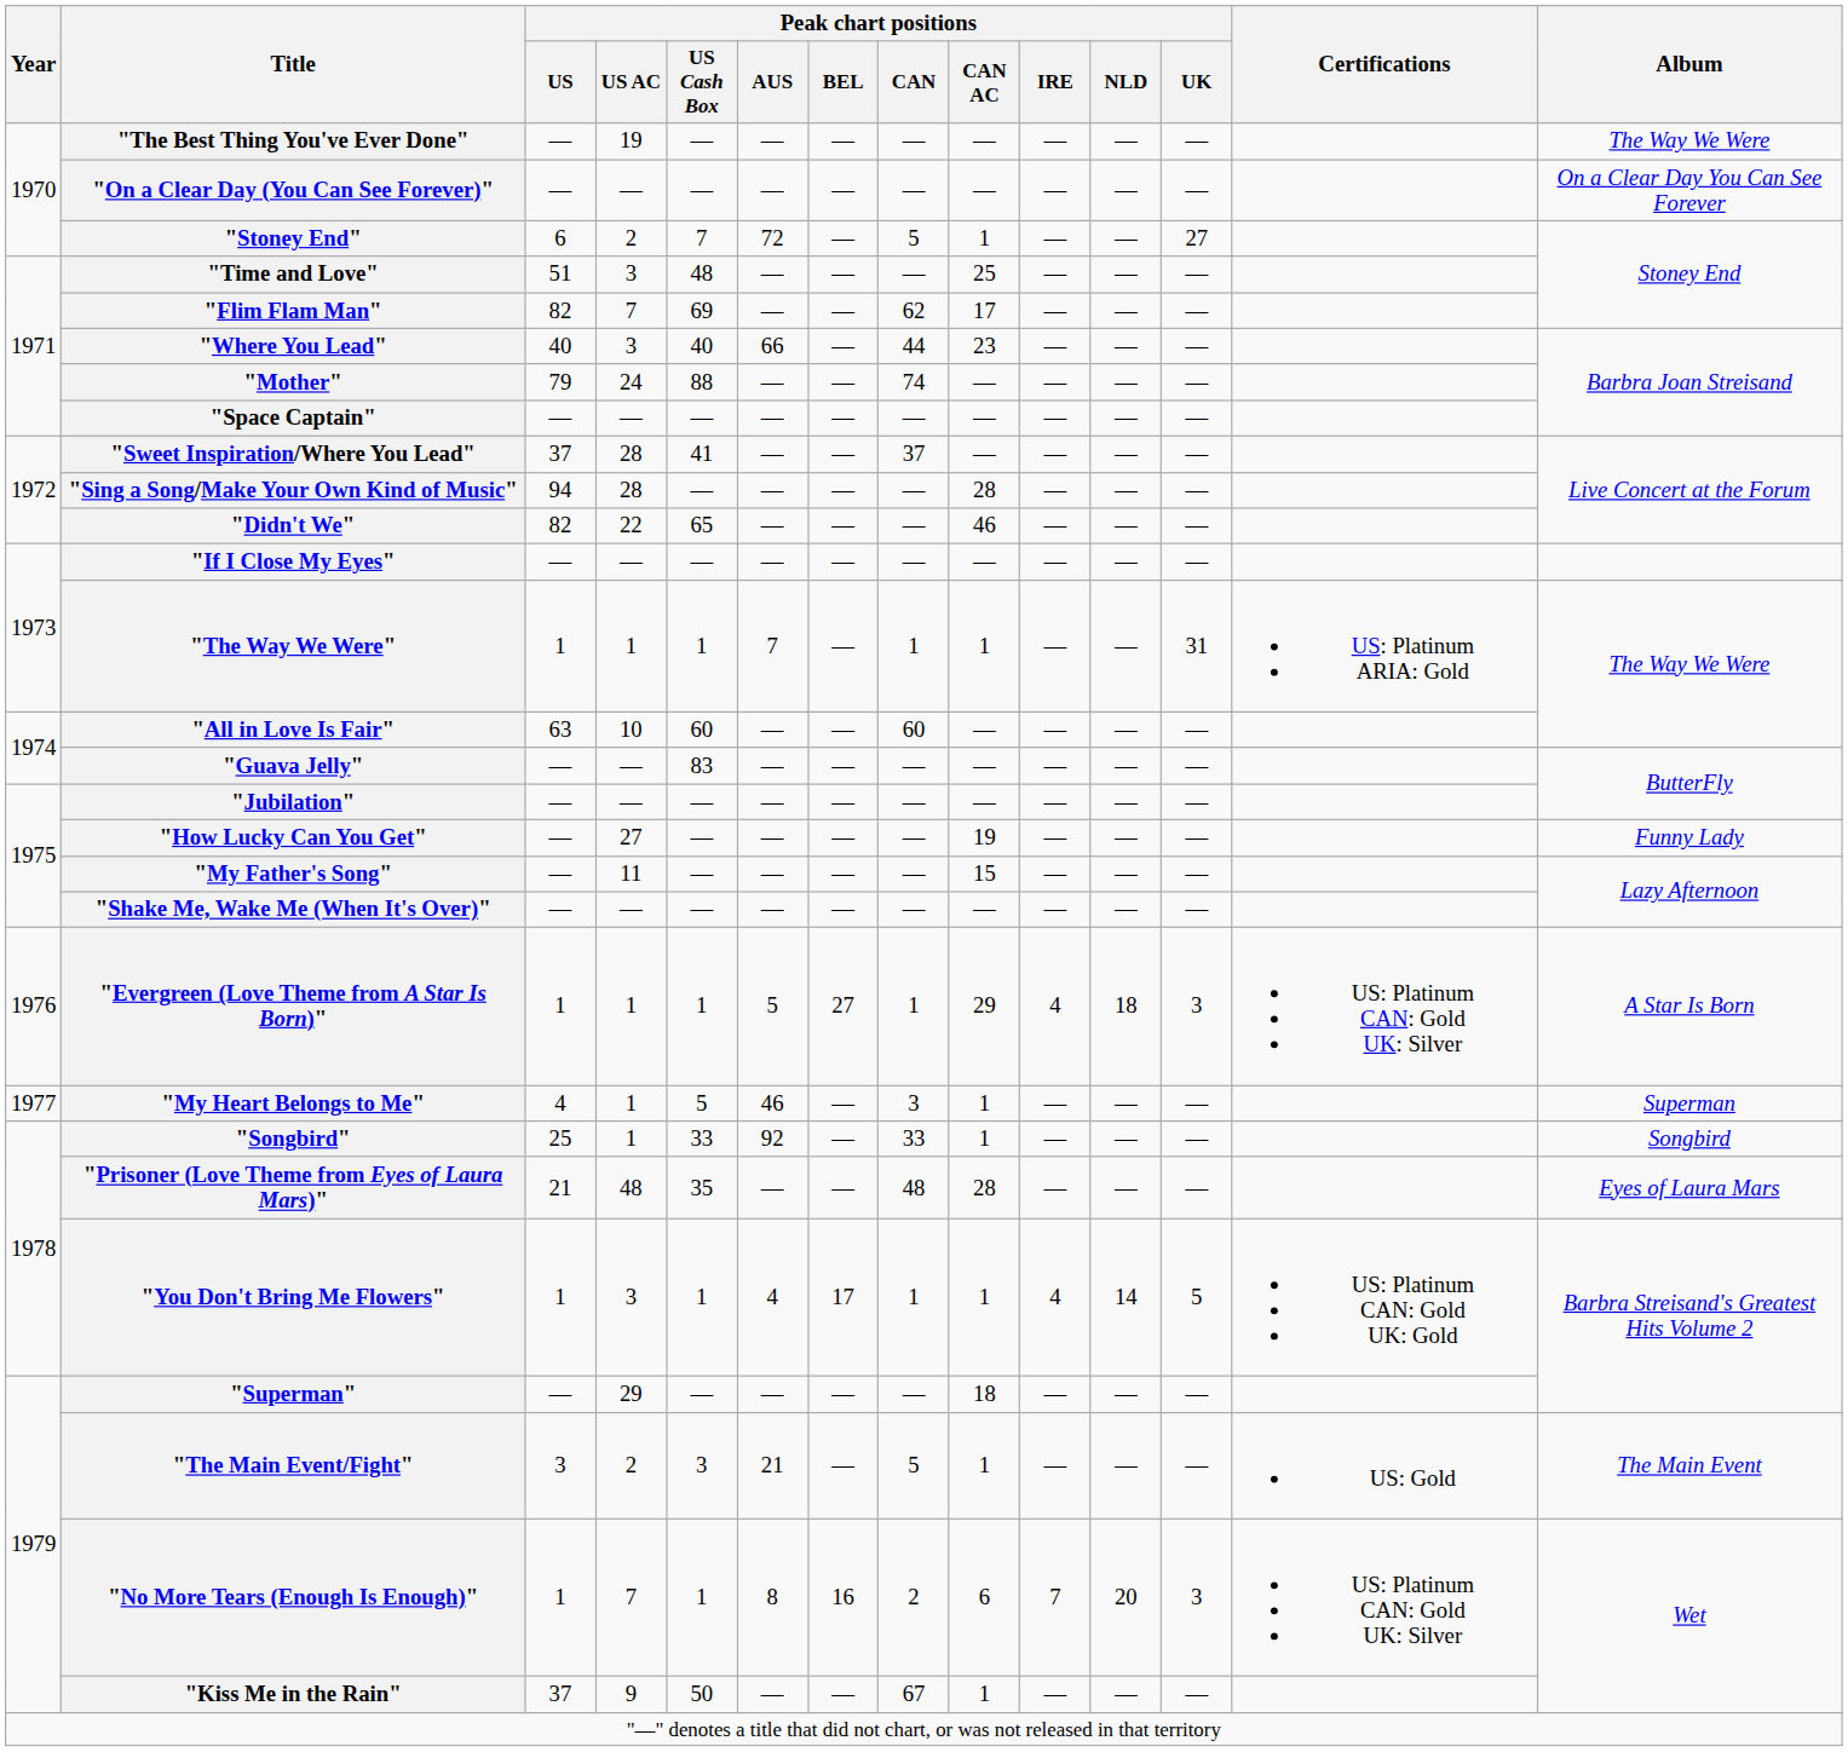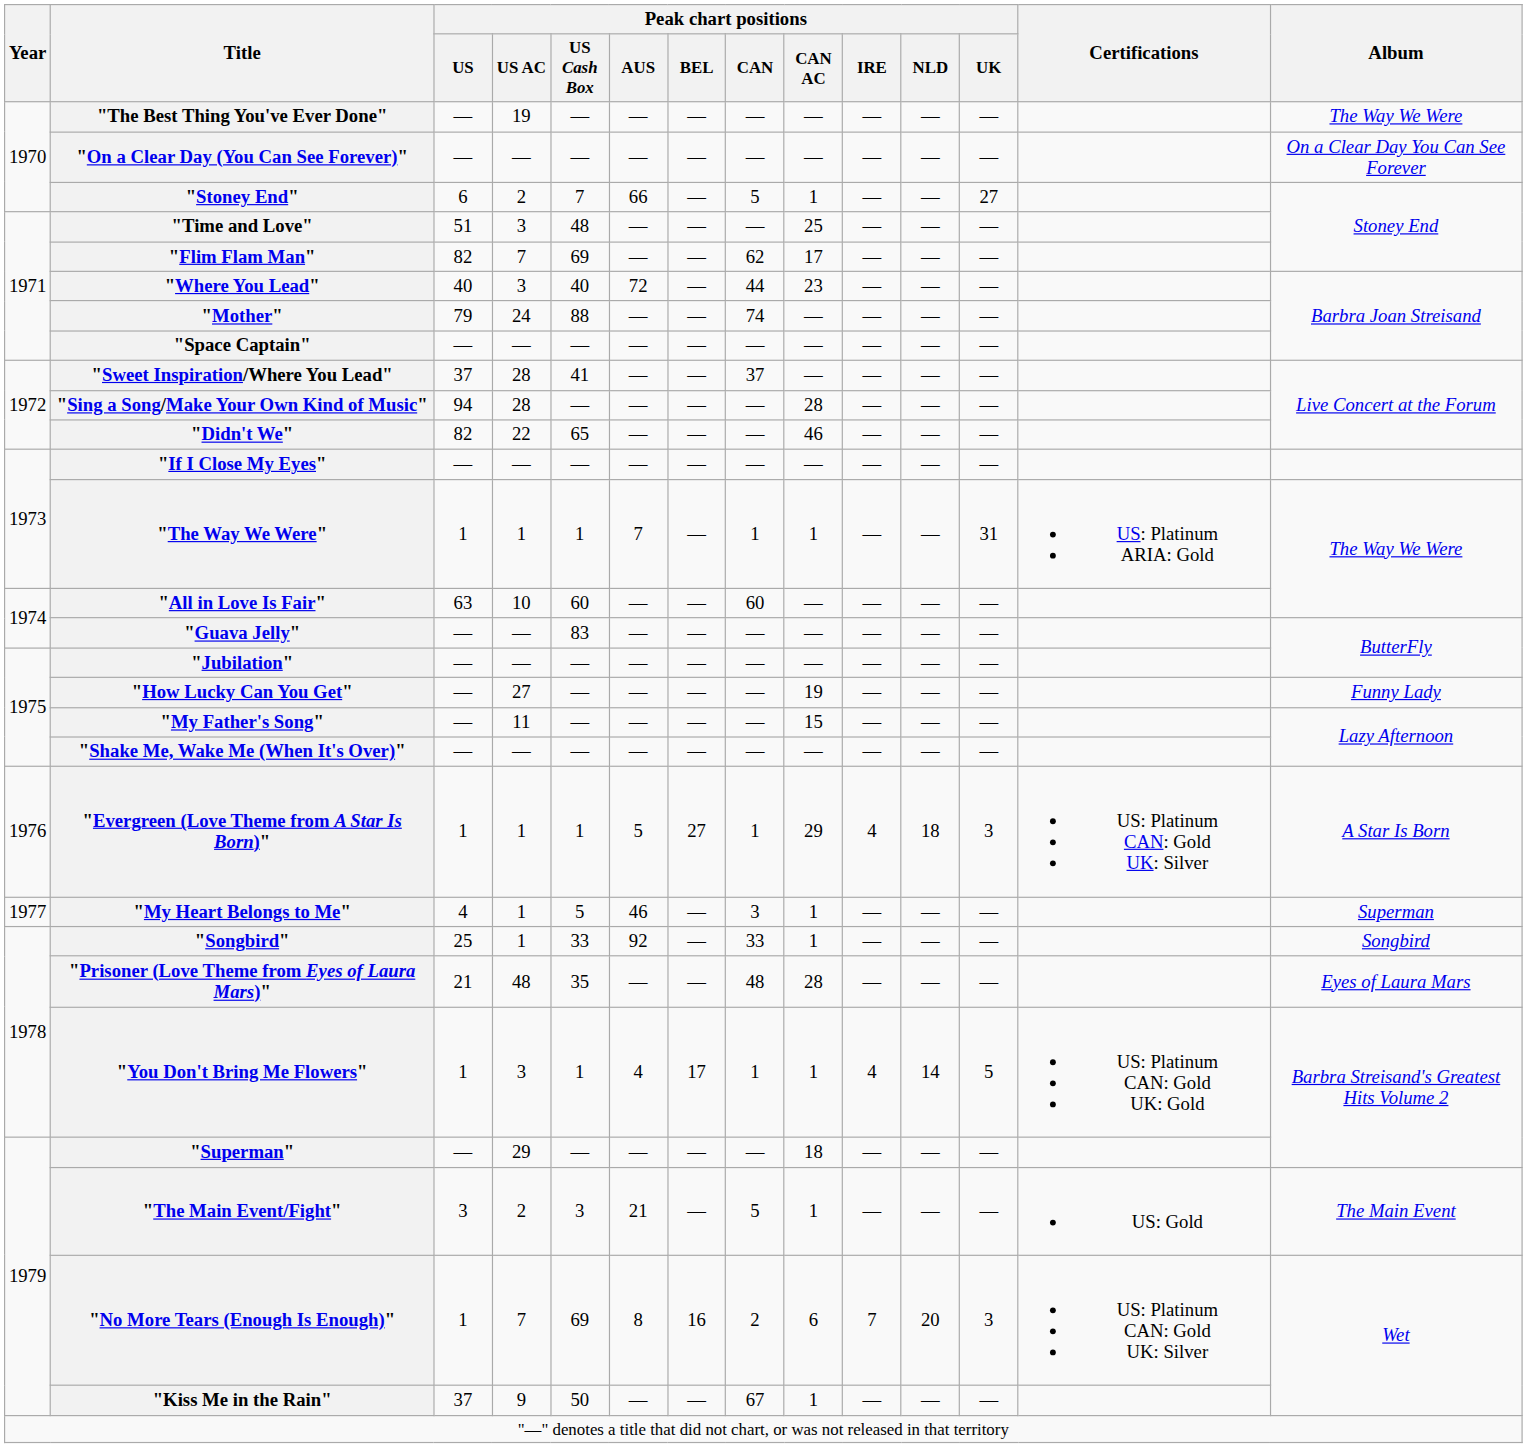 <table class="wikitable plainrowheaders" style="text-align:center;">
 <tr>
 <th scope="col" rowspan="2" style="width:1em;">Year</th>
 <th scope="col" rowspan="2" style="width:20em;">Title</th>
 <th scope="col" colspan="10">Peak chart positions</th>
 <th scope="col" rowspan="2" style="width:13em;">Certifications</th>
 <th scope="col" rowspan="2" style="width:13em;">Album</th>
 </tr>
 <tr>
 <th scope="col" style="width:3em;font-size:90%;">US<br></th>
 <th scope="col" style="width:3em;font-size:90%;">US AC<br></th>
 <th scope="col" style="width:3em;font-size:90%;">US <em>Cash Box</em><br></th>
 <th scope="col" style="width:3em;font-size:90%;">AUS<br></th>
 <th scope="col" style="width:3em;font-size:90%;">BEL<br></th>
 <th scope="col" style="width:3em;font-size:90%;">CAN<br></th>
 <th scope="col" style="width:3em;font-size:90%;">CAN AC<br></th>
 <th scope="col" style="width:3em;font-size:90%;">IRE<br></th>
 <th scope="col" style="width:3em;font-size:90%;">NLD<br></th>
 <th scope="col" style="width:3em;font-size:90%;">UK<br></th>
 </tr>
 <tr>
 <td rowspan="3">1970</td>
 <th scope="row">"The Best Thing You've Ever Done"</th>
 <td>—</td>
 <td>19</td>
 <td>—</td>
 <td>—</td>
 <td>—</td>
 <td>—</td>
 <td>—</td>
 <td>—</td>
 <td>—</td>
 <td>—</td>
 <td></td>
 <td><em><a href='#'>The Way We Were</a></em></td>
 </tr>
 <tr>
 <th scope="row">"<a href='#'>On a Clear Day (You Can See Forever)</a>"</th>
 <td>—</td>
 <td>—</td>
 <td>—</td>
 <td>—</td>
 <td>—</td>
 <td>—</td>
 <td>—</td>
 <td>—</td>
 <td>—</td>
 <td>—</td>
 <td></td>
 <td><em><a href='#'>On a Clear Day You Can See Forever</a></em></td>
 </tr>
 <tr>
 <th scope="row">"<a href='#'>Stoney End</a>"</th>
 <td>6</td>
 <td>2</td>
 <td>7</td>
-<td>72</td>
+<td>66</td>
 <td>—</td>
 <td>5</td>
 <td>1</td>
 <td>—</td>
 <td>—</td>
 <td>27</td>
 <td></td>
 <td rowspan="3"><em><a href='#'>Stoney End</a></em></td>
 </tr>
 <tr>
 <td rowspan="5">1971</td>
 <th scope="row">"Time and Love"</th>
 <td>51</td>
 <td>3</td>
 <td>48</td>
 <td>—</td>
 <td>—</td>
 <td>—</td>
 <td>25</td>
 <td>—</td>
 <td>—</td>
 <td>—</td>
 <td></td>
 </tr>
 <tr>
 <th scope="row">"<a href='#'>Flim Flam Man</a>"</th>
 <td>82</td>
 <td>7</td>
 <td>69</td>
 <td>—</td>
 <td>—</td>
 <td>62</td>
 <td>17</td>
 <td>—</td>
 <td>—</td>
 <td>—</td>
 <td></td>
 </tr>
 <tr>
 <th scope="row">"<a href='#'>Where You Lead</a>"</th>
 <td>40</td>
 <td>3</td>
 <td>40</td>
-<td>66</td>
+<td>72</td>
 <td>—</td>
 <td>44</td>
 <td>23</td>
 <td>—</td>
 <td>—</td>
 <td>—</td>
 <td></td>
 <td rowspan="3"><em><a href='#'>Barbra Joan Streisand</a></em></td>
 </tr>
 <tr>
 <th scope="row">"<a href='#'>Mother</a>"</th>
 <td>79</td>
 <td>24</td>
 <td>88</td>
 <td>—</td>
 <td>—</td>
 <td>74</td>
 <td>—</td>
 <td>—</td>
 <td>—</td>
 <td>—</td>
 <td></td>
 </tr>
 <tr>
 <th scope="row">"Space Captain"</th>
 <td>—</td>
 <td>—</td>
 <td>—</td>
 <td>—</td>
 <td>—</td>
 <td>—</td>
 <td>—</td>
 <td>—</td>
 <td>—</td>
 <td>—</td>
 <td></td>
 </tr>
 <tr>
 <td rowspan="3">1972</td>
 <th scope="row">"<a href='#'>Sweet Inspiration</a>/Where You Lead"</th>
 <td>37</td>
 <td>28</td>
 <td>41</td>
 <td>—</td>
 <td>—</td>
 <td>37</td>
 <td>—</td>
 <td>—</td>
 <td>—</td>
 <td>—</td>
 <td></td>
 <td rowspan="3"><em><a href='#'>Live Concert at the Forum</a></em></td>
 </tr>
 <tr>
 <th scope="row">"<a href='#'>Sing a Song</a>/<a href='#'>Make Your Own Kind of Music</a>"</th>
 <td>94</td>
 <td>28</td>
 <td>—</td>
 <td>—</td>
 <td>—</td>
 <td>—</td>
 <td>28</td>
 <td>—</td>
 <td>—</td>
 <td>—</td>
 <td></td>
 </tr>
 <tr>
 <th scope="row">"<a href='#'>Didn't We</a>"</th>
 <td>82</td>
 <td>22</td>
 <td>65</td>
 <td>—</td>
 <td>—</td>
 <td>—</td>
 <td>46</td>
 <td>—</td>
 <td>—</td>
 <td>—</td>
 <td></td>
 </tr>
 <tr>
 <td rowspan="2">1973</td>
 <th scope="row">"<a href='#'>If I Close My Eyes</a>"</th>
 <td>—</td>
 <td>—</td>
 <td>—</td>
 <td>—</td>
 <td>—</td>
 <td>—</td>
 <td>—</td>
 <td>—</td>
 <td>—</td>
 <td>—</td>
 <td></td>
 <td></td>
 </tr>
 <tr>
 <th scope="row">"<a href='#'>The Way We Were</a>"</th>
 <td>1</td>
 <td>1</td>
 <td>1</td>
 <td>7</td>
 <td>—</td>
 <td>1</td>
 <td>1</td>
 <td>—</td>
 <td>—</td>
 <td>31</td>
 <td><br><ul><li><a href='#'>US</a>: Platinum</li><li>ARIA: Gold</li></ul></td>
 <td rowspan="2"><em><a href='#'>The Way We Were</a></em></td>
 </tr>
 <tr>
 <td rowspan="2">1974</td>
 <th scope="row">"<a href='#'>All in Love Is Fair</a>"</th>
 <td>63</td>
 <td>10</td>
 <td>60</td>
 <td>—</td>
 <td>—</td>
 <td>60</td>
 <td>—</td>
 <td>—</td>
 <td>—</td>
 <td>—</td>
 <td></td>
 </tr>
 <tr>
 <th scope="row">"<a href='#'>Guava Jelly</a>"</th>
 <td>—</td>
 <td>—</td>
 <td>83</td>
 <td>—</td>
 <td>—</td>
 <td>—</td>
 <td>—</td>
 <td>—</td>
 <td>—</td>
 <td>—</td>
 <td></td>
 <td rowspan="2"><em><a href='#'>ButterFly</a></em></td>
 </tr>
 <tr>
 <td rowspan="4">1975</td>
 <th scope="row">"<a href='#'>Jubilation</a>"</th>
 <td>—</td>
 <td>—</td>
 <td>—</td>
 <td>—</td>
 <td>—</td>
 <td>—</td>
 <td>—</td>
 <td>—</td>
 <td>—</td>
 <td>—</td>
 <td></td>
 </tr>
 <tr>
 <th scope="row">"<a href='#'>How Lucky Can You Get</a>"</th>
 <td>—</td>
 <td>27</td>
 <td>—</td>
 <td>—</td>
 <td>—</td>
 <td>—</td>
 <td>19</td>
 <td>—</td>
 <td>—</td>
 <td>—</td>
 <td></td>
 <td><em><a href='#'>Funny Lady</a></em></td>
 </tr>
 <tr>
 <th scope="row">"<a href='#'>My Father's Song</a>"</th>
 <td>—</td>
 <td>11</td>
 <td>—</td>
 <td>—</td>
 <td>—</td>
 <td>—</td>
 <td>15</td>
 <td>—</td>
 <td>—</td>
 <td>—</td>
 <td></td>
 <td rowspan="2"><em><a href='#'>Lazy Afternoon</a></em></td>
 </tr>
 <tr>
 <th scope="row">"<a href='#'>Shake Me, Wake Me (When It's Over)</a>"</th>
 <td>—</td>
 <td>—</td>
 <td>—</td>
 <td>—</td>
 <td>—</td>
 <td>—</td>
 <td>—</td>
 <td>—</td>
 <td>—</td>
 <td>—</td>
 <td></td>
 </tr>
 <tr>
 <td>1976</td>
 <th scope="row">"<a href='#'>Evergreen (Love Theme from <em>A Star Is Born</em>)</a>"</th>
 <td>1</td>
 <td>1</td>
 <td>1</td>
 <td>5</td>
 <td>27</td>
 <td>1</td>
 <td>29</td>
 <td>4</td>
 <td>18</td>
 <td>3</td>
 <td><br><ul><li>US: Platinum</li><li><a href='#'>CAN</a>: Gold</li><li><a href='#'>UK</a>: Silver</li></ul></td>
 <td><em><a href='#'>A Star Is Born</a></em></td>
 </tr>
 <tr>
 <td>1977</td>
 <th scope="row">"<a href='#'>My Heart Belongs to Me</a>"</th>
 <td>4</td>
 <td>1</td>
 <td>5</td>
 <td>46</td>
 <td>—</td>
 <td>3</td>
 <td>1</td>
 <td>—</td>
 <td>—</td>
 <td>—</td>
 <td></td>
 <td><em><a href='#'>Superman</a></em></td>
 </tr>
 <tr>
 <td rowspan="3">1978</td>
 <th scope="row">"<a href='#'>Songbird</a>"</th>
 <td>25</td>
 <td>1</td>
 <td>33</td>
 <td>92</td>
 <td>—</td>
 <td>33</td>
 <td>1</td>
 <td>—</td>
 <td>—</td>
 <td>—</td>
 <td></td>
 <td><em><a href='#'>Songbird</a></em></td>
 </tr>
 <tr>
 <th scope="row">"<a href='#'>Prisoner (Love Theme from <em>Eyes of Laura Mars</em>)</a>"</th>
 <td>21</td>
 <td>48</td>
 <td>35</td>
 <td>—</td>
 <td>—</td>
 <td>48</td>
 <td>28</td>
 <td>—</td>
 <td>—</td>
 <td>—</td>
 <td></td>
 <td><em><a href='#'>Eyes of Laura Mars</a></em></td>
 </tr>
 <tr>
 <th scope="row">"<a href='#'>You Don't Bring Me Flowers</a>"<br></th>
 <td>1</td>
 <td>3</td>
 <td>1</td>
 <td>4</td>
 <td>17</td>
 <td>1</td>
 <td>1</td>
 <td>4</td>
 <td>14</td>
 <td>5</td>
 <td><br><ul><li>US: Platinum</li><li>CAN: Gold</li><li>UK: Gold</li></ul></td>
 <td rowspan="2"><em><a href='#'>Barbra Streisand's Greatest Hits Volume 2</a></em></td>
 </tr>
 <tr>
 <td rowspan="4">1979</td>
 <th scope="row">"<a href='#'>Superman</a>"</th>
 <td>—</td>
 <td>29</td>
 <td>—</td>
 <td>—</td>
 <td>—</td>
 <td>—</td>
 <td>18</td>
 <td>—</td>
 <td>—</td>
 <td>—</td>
 <td></td>
 </tr>
 <tr>
 <th scope="row">"<a href='#'>The Main Event/Fight</a>"</th>
 <td>3</td>
 <td>2</td>
 <td>3</td>
 <td>21</td>
 <td>—</td>
 <td>5</td>
 <td>1</td>
 <td>—</td>
 <td>—</td>
 <td>—</td>
 <td><br><ul><li>US: Gold</li></ul></td>
 <td><em><a href='#'>The Main Event</a></em></td>
 </tr>
 <tr>
 <th scope="row">"<a href='#'>No More Tears (Enough Is Enough)</a>"<br></th>
 <td>1</td>
 <td>7</td>
-<td>1</td>
+<td>69</td>
 <td>8</td>
 <td>16</td>
 <td>2</td>
 <td>6</td>
 <td>7</td>
 <td>20</td>
 <td>3</td>
 <td><br><ul><li>US: Platinum</li><li>CAN: Gold</li><li>UK: Silver</li></ul></td>
 <td rowspan="2"><em><a href='#'>Wet</a></em></td>
 </tr>
 <tr>
 <th scope="row">"Kiss Me in the Rain"</th>
 <td>37</td>
 <td>9</td>
 <td>50</td>
 <td>—</td>
 <td>—</td>
 <td>67</td>
 <td>1</td>
 <td>—</td>
 <td>—</td>
 <td>—</td>
 <td></td>
 </tr>
 <tr>
 <td colspan="14" style="font-size:90%">"—" denotes a title that did not chart, or was not released in that territory</td>
 </tr>
 </table>
